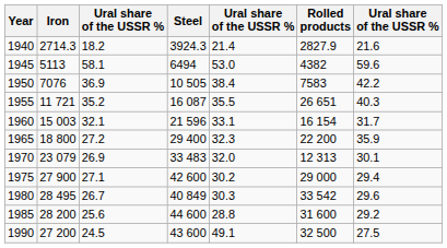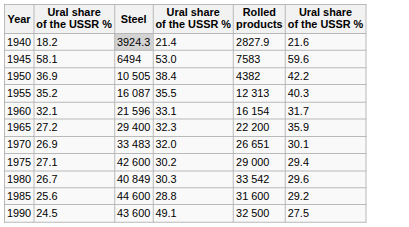 <table class="wikitable" style="float:left; margin-right:0.8em; clear:left; font-size:85%">
 <tr>
 <th>Year</th>
-<th>Iron</th>
 <th>Ural share<br>of the USSR %</th>
 <th>Steel</th>
 <th>Ural share<br>of the USSR %</th>
 <th>Rolled<br>products</th>
 <th>Ural share<br>of the USSR %</th>
 </tr>
 <tr>
 <td>1940</td>
-<td>2714.3</td>
 <td>18.2</td>
-<td>3924.3</td>
+<td style="background: lightgrey;">3924.3</td>
 <td>21.4</td>
 <td>2827.9</td>
 <td>21.6</td>
 </tr>
 <tr>
 <td>1945</td>
-<td>5113</td>
 <td>58.1</td>
 <td>6494</td>
 <td>53.0</td>
-<td>4382</td>
+<td>7583</td>
 <td>59.6</td>
 </tr>
 <tr>
 <td>1950</td>
-<td>7076</td>
 <td>36.9</td>
 <td>10 505</td>
 <td>38.4</td>
-<td>7583</td>
+<td>4382</td>
 <td>42.2</td>
 </tr>
 <tr>
 <td>1955</td>
-<td>11 721</td>
 <td>35.2</td>
 <td>16 087</td>
 <td>35.5</td>
-<td>26 651</td>
+<td>12 313</td>
 <td>40.3</td>
 </tr>
 <tr>
 <td>1960</td>
-<td>15 003</td>
 <td>32.1</td>
 <td>21 596</td>
 <td>33.1</td>
 <td>16 154</td>
 <td>31.7</td>
 </tr>
 <tr>
 <td>1965</td>
-<td>18 800</td>
 <td>27.2</td>
 <td>29 400</td>
 <td>32.3</td>
 <td>22 200</td>
 <td>35.9</td>
 </tr>
 <tr>
 <td>1970</td>
-<td>23 079</td>
 <td>26.9</td>
 <td>33 483</td>
 <td>32.0</td>
-<td>12 313</td>
+<td>26 651</td>
 <td>30.1</td>
 </tr>
 <tr>
 <td>1975</td>
-<td>27 900</td>
 <td>27.1</td>
 <td>42 600</td>
 <td>30.2</td>
 <td>29 000</td>
 <td>29.4</td>
 </tr>
 <tr>
 <td>1980</td>
-<td>28 495</td>
 <td>26.7</td>
 <td>40 849</td>
 <td>30.3</td>
 <td>33 542</td>
 <td>29.6</td>
 </tr>
 <tr>
 <td>1985</td>
-<td>28 200</td>
 <td>25.6</td>
 <td>44 600</td>
 <td>28.8</td>
 <td>31 600</td>
 <td>29.2</td>
 </tr>
 <tr>
 <td>1990</td>
-<td>27 200</td>
 <td>24.5</td>
 <td>43 600</td>
 <td>49.1</td>
 <td>32 500</td>
 <td>27.5</td>
 </tr>
 </table>
